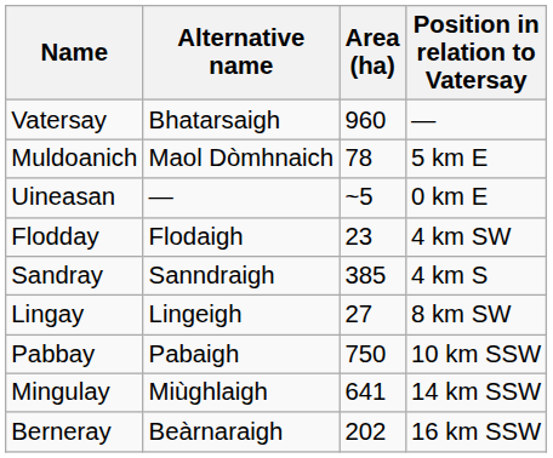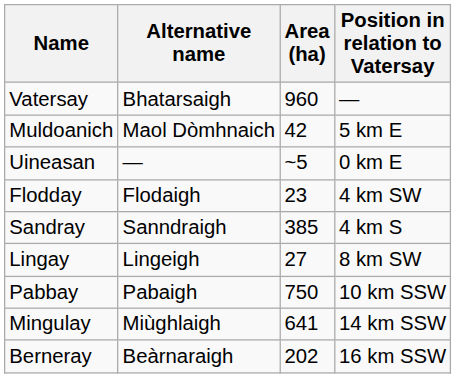 <table class="wikitable">
 <tr>
 <th>Name</th>
 <th>Alternative<br>name</th>
 <th>Area<br>(ha)</th>
 <th>Position in<br>relation to<br>Vatersay</th>
 </tr>
 <tr>
 <td>Vatersay</td>
 <td>Bhatarsaigh</td>
 <td>960</td>
 <td>—</td>
 </tr>
 <tr>
 <td>Muldoanich</td>
 <td>Maol Dòmhnaich</td>
-<td>78</td>
+<td>42</td>
 <td>5 km E</td>
 </tr>
 <tr>
 <td>Uineasan</td>
 <td>—</td>
 <td>~5</td>
 <td>0 km E</td>
 </tr>
 <tr>
 <td>Flodday</td>
 <td>Flodaigh</td>
 <td>23</td>
 <td>4 km SW</td>
 </tr>
 <tr>
 <td>Sandray</td>
 <td>Sanndraigh</td>
 <td>385</td>
 <td>4 km S</td>
 </tr>
 <tr>
 <td>Lingay</td>
 <td>Lingeigh</td>
 <td>27</td>
 <td>8 km SW</td>
 </tr>
 <tr>
 <td>Pabbay</td>
 <td>Pabaigh</td>
 <td>750</td>
 <td>10 km SSW</td>
 </tr>
 <tr>
 <td>Mingulay</td>
 <td>Miùghlaigh</td>
 <td>641</td>
 <td>14 km SSW</td>
 </tr>
 <tr>
 <td>Berneray</td>
 <td>Beàrnaraigh</td>
 <td>202</td>
 <td>16 km SSW</td>
 </tr>
 </table>
